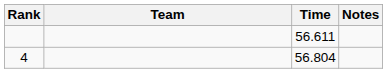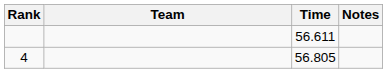 <table class="wikitable" style="text-align:center">
 <tr>
 <th>Rank</th>
 <th Style="width:18em">Team</th>
 <th>Time</th>
 <th>Notes</th>
 </tr>
 <tr>
 <td></td>
 <td style="text-align:left"></td>
 <td>56.611</td>
 <td></td>
 </tr>
 <tr>
 <td>4</td>
 <td style="text-align:left"></td>
-<td>56.804</td>
+<td>56.805</td>
 <td></td>
 </tr>
 </table>
